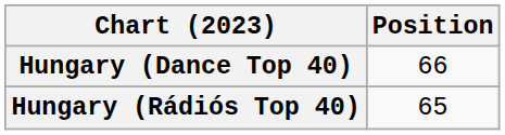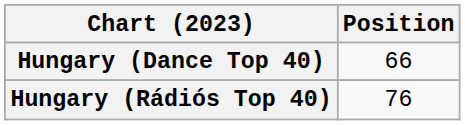 <table class="wikitable sortable plainrowheaders" style="text-align:center">
 <tr>
 <th scope="col">Chart (2023)</th>
 <th scope="col">Position</th>
 </tr>
 <tr>
 <th scope="row">Hungary (Dance Top 40)</th>
 <td>66</td>
 </tr>
 <tr>
 <th scope="row">Hungary (Rádiós Top 40)</th>
-<td>65</td>
+<td>76</td>
 </tr>
 </table>
